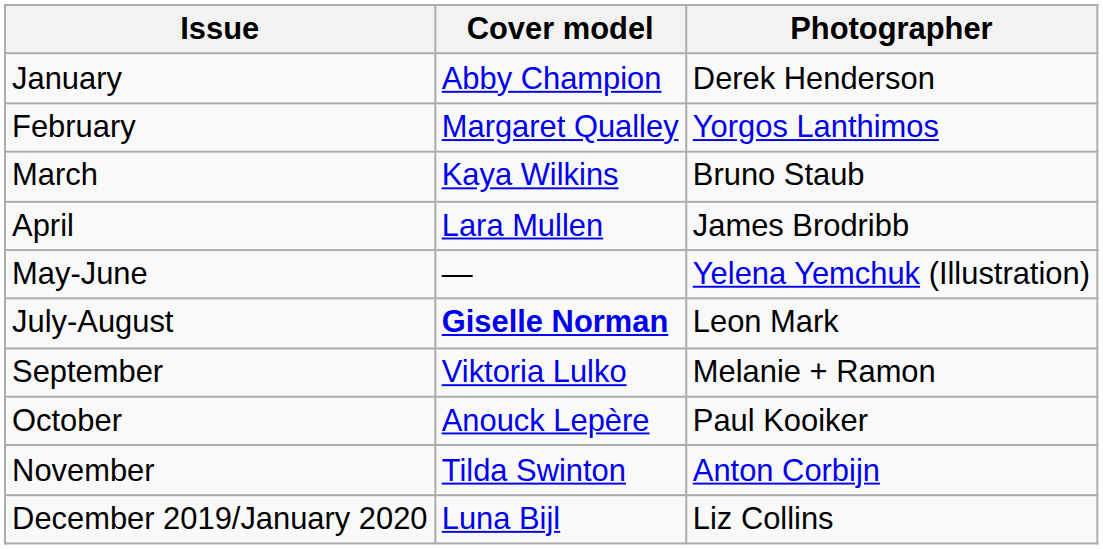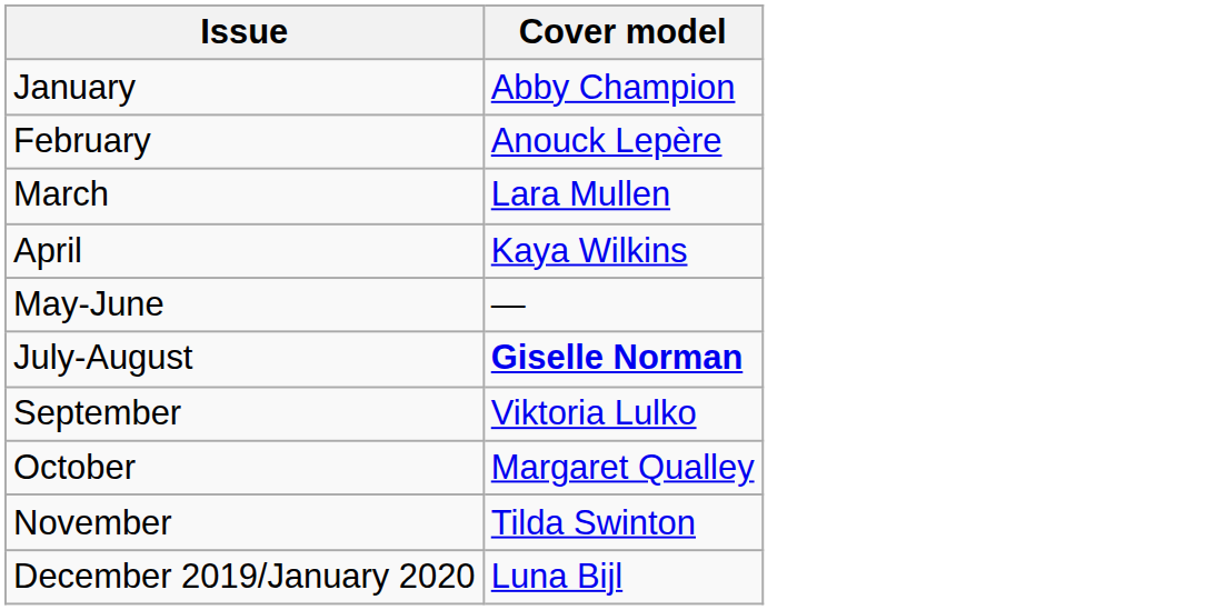 <table class="sortable wikitable">
 <tr>
 <th>Issue</th>
 <th>Cover model</th>
-<th>Photographer</th>
 </tr>
 <tr>
 <td>January</td>
 <td><a href='#'>Abby Champion</a></td>
-<td>Derek Henderson</td>
 </tr>
 <tr>
 <td>February</td>
-<td><a href='#'>Margaret Qualley</a></td>
-<td><a href='#'>Yorgos Lanthimos</a></td>
+<td><a href='#'>Anouck Lepère</a></td>
 </tr>
 <tr>
 <td>March</td>
-<td><a href='#'>Kaya Wilkins</a></td>
-<td>Bruno Staub</td>
+<td><a href='#'>Lara Mullen</a></td>
 </tr>
 <tr>
 <td>April</td>
-<td><a href='#'>Lara Mullen</a></td>
-<td>James Brodribb</td>
+<td><a href='#'>Kaya Wilkins</a></td>
 </tr>
 <tr>
 <td>May-June</td>
 <td>—</td>
-<td><a href='#'>Yelena Yemchuk</a> (Illustration)</td>
 </tr>
 <tr>
 <td>July-August</td>
 <td><strong><a href='#'>Giselle Norman</a></strong></td>
-<td>Leon Mark</td>
 </tr>
 <tr>
 <td>September</td>
 <td><a href='#'>Viktoria Lulko</a></td>
-<td>Melanie + Ramon</td>
 </tr>
 <tr>
 <td>October</td>
-<td><a href='#'>Anouck Lepère</a></td>
-<td>Paul Kooiker</td>
+<td><a href='#'>Margaret Qualley</a></td>
 </tr>
 <tr>
 <td>November</td>
 <td><a href='#'>Tilda Swinton</a></td>
-<td><a href='#'>Anton Corbijn</a></td>
 </tr>
 <tr>
 <td>December 2019/January 2020</td>
 <td><a href='#'>Luna Bijl</a></td>
-<td>Liz Collins</td>
 </tr>
 </table>
